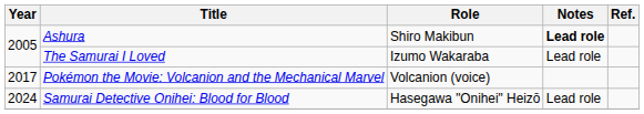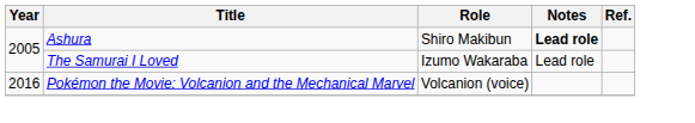 <table class="wikitable">
 <tr>
 <th>Year</th>
 <th>Title</th>
 <th>Role</th>
 <th>Notes</th>
 <th>Ref.</th>
 </tr>
 <tr>
 <td rowspan="2">2005</td>
 <td><em><a href='#'>Ashura</a></em></td>
 <td>Shiro Makibun</td>
 <td><strong>Lead role</strong></td>
 <td></td>
 </tr>
 <tr>
 <td><em><a href='#'>The Samurai I Loved</a></em></td>
 <td>Izumo Wakaraba</td>
 <td>Lead role</td>
 <td></td>
 </tr>
 <tr>
-<td>2017</td>
+<td>2016</td>
 <td><em><a href='#'>Pokémon the Movie: Volcanion and the Mechanical Marvel</a></em></td>
 <td>Volcanion (voice)</td>
 <td></td>
 <td></td>
 </tr>
 <tr>
-<td>2024</td>
-<td><em><a href='#'>Samurai Detective Onihei: Blood for Blood</a></em></td>
-<td>Hasegawa "Onihei" Heizō</td>
-<td>Lead role</td>
-<td></td>
-</tr>
-<tr>
 </tr>
 </table>
